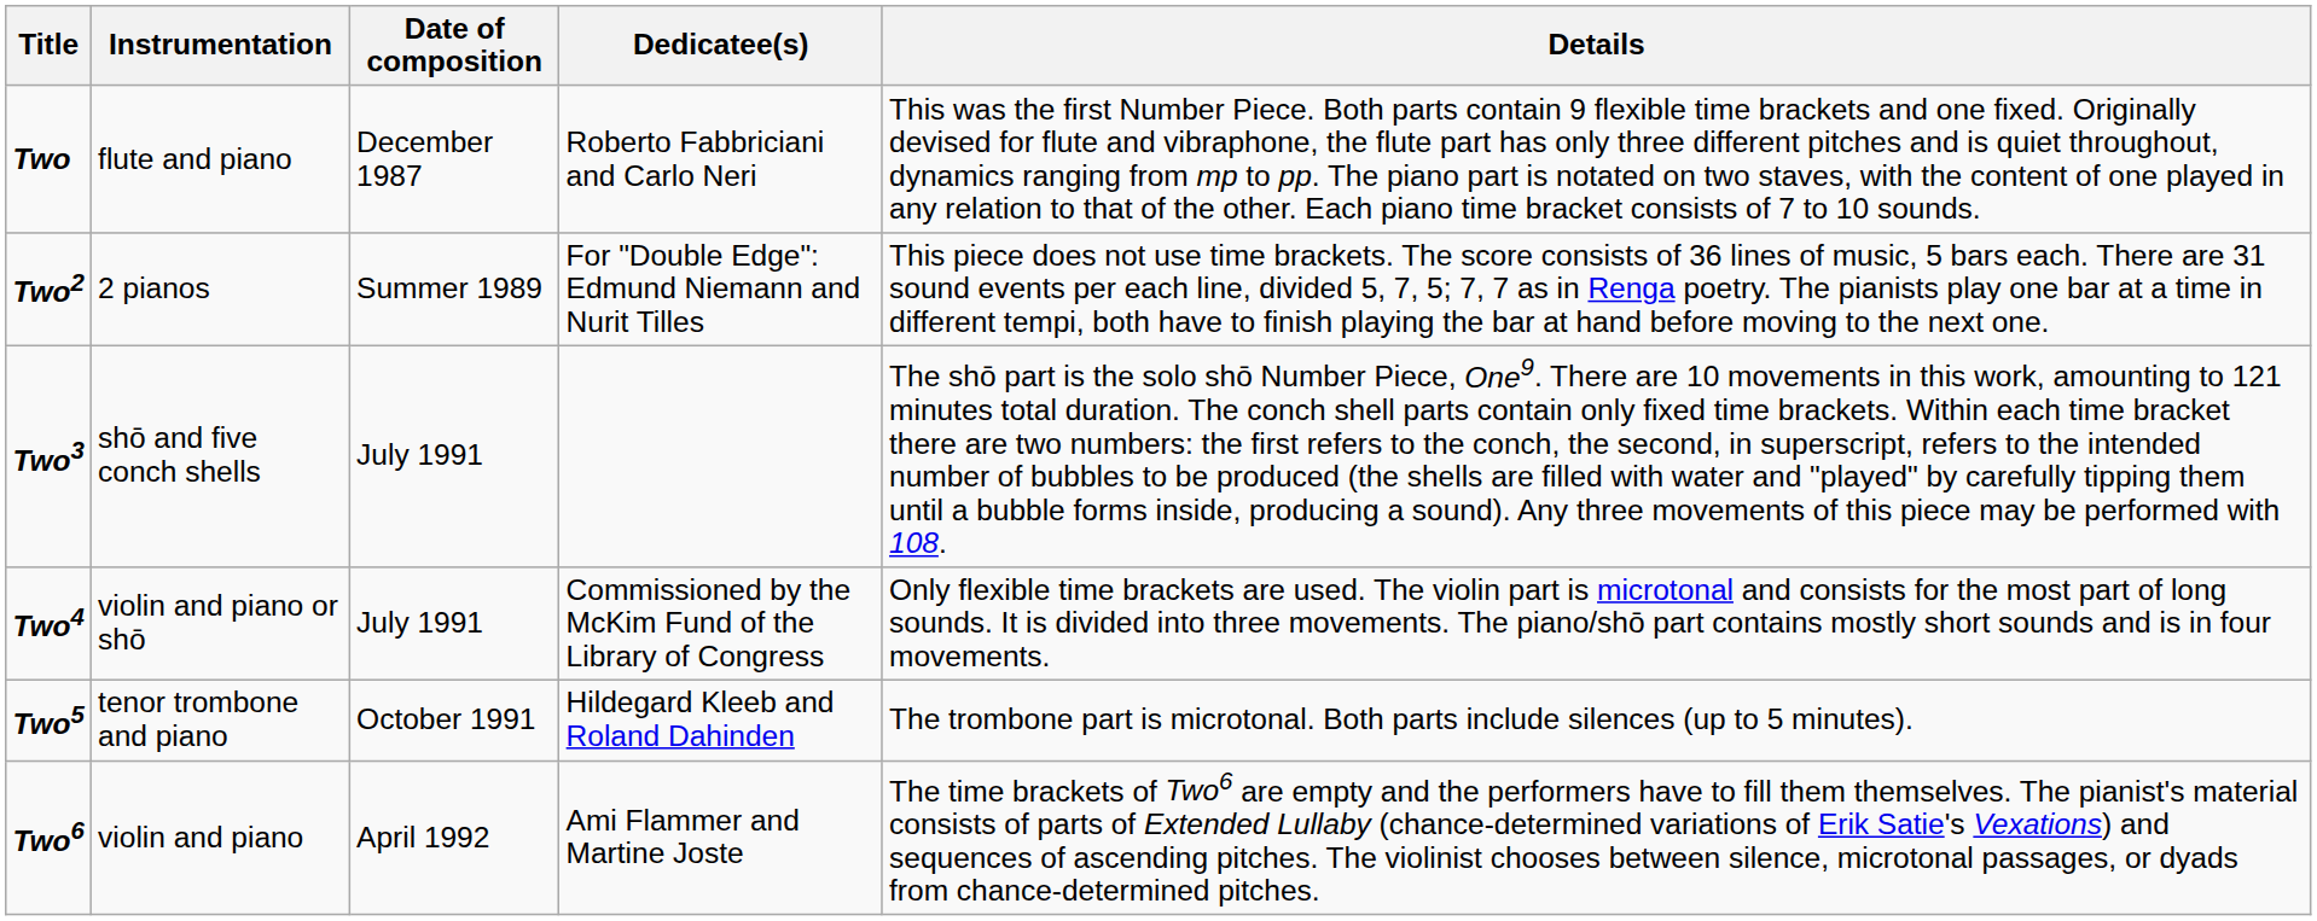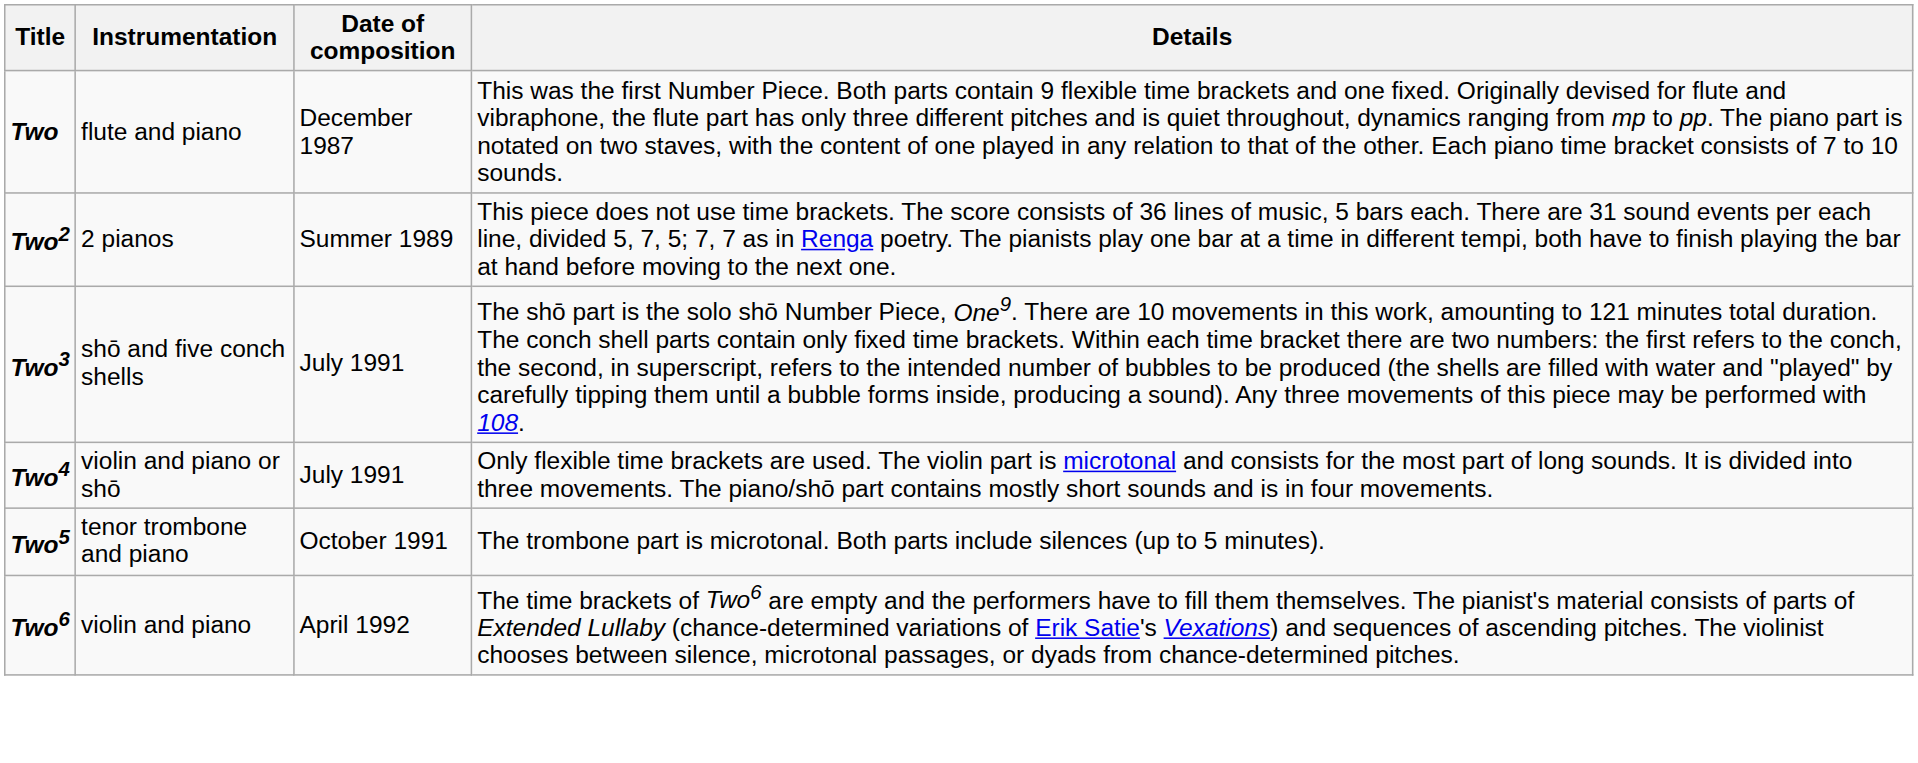 <table class="wikitable">
 <tr>
 <th>Title</th>
 <th>Instrumentation</th>
 <th>Date of composition</th>
-<th>Dedicatee(s)</th>
 <th>Details</th>
 </tr>
 <tr>
 <td><strong><em>Two</em></strong></td>
 <td>flute and piano</td>
 <td>December 1987</td>
-<td>Roberto Fabbriciani and Carlo Neri</td>
 <td>This was the first Number Piece. Both parts contain 9 flexible time brackets and one fixed. Originally devised for flute and vibraphone, the flute part has only three different pitches and is quiet throughout, dynamics ranging from <em>mp</em> to <em>pp</em>. The piano part is notated on two staves, with the content of one played in any relation to that of the other. Each piano time bracket consists of 7 to 10 sounds.</td>
 </tr>
 <tr>
 <td><strong><em>Two<sup>2</sup></em></strong></td>
 <td>2 pianos</td>
 <td>Summer 1989</td>
-<td>For "Double Edge": Edmund Niemann and Nurit Tilles</td>
 <td>This piece does not use time brackets. The score consists of 36 lines of music, 5 bars each. There are 31 sound events per each line, divided 5, 7, 5; 7, 7 as in <a href='#'>Renga</a> poetry. The pianists play one bar at a time in different tempi, both have to finish playing the bar at hand before moving to the next one.</td>
 </tr>
 <tr>
 <td><strong><em>Two<sup>3</sup></em></strong></td>
 <td>shō and five conch shells</td>
 <td>July 1991</td>
-<td> </td>
 <td>The shō part is the solo shō Number Piece, <em>One<sup>9</sup></em>. There are 10 movements in this work, amounting to 121 minutes total duration. The conch shell parts contain only fixed time brackets. Within each time bracket there are two numbers: the first refers to the conch, the second, in superscript, refers to the intended number of bubbles to be produced (the shells are filled with water and "played" by carefully tipping them until a bubble forms inside, producing a sound). Any three movements of this piece may be performed with <em><a href='#'>108</a></em>.</td>
 </tr>
 <tr>
 <td><strong><em>Two<sup>4</sup></em></strong></td>
 <td>violin and piano or shō</td>
 <td>July 1991</td>
-<td>Commissioned by the McKim Fund of the Library of Congress</td>
 <td>Only flexible time brackets are used. The violin part is <a href='#'>microtonal</a> and consists for the most part of long sounds. It is divided into three movements. The piano/shō part contains mostly short sounds and is in four movements.</td>
 </tr>
 <tr>
 <td><strong><em>Two<sup>5</sup></em></strong></td>
 <td>tenor trombone and piano</td>
 <td>October 1991</td>
-<td>Hildegard Kleeb and <a href='#'>Roland Dahinden</a></td>
 <td>The trombone part is microtonal. Both parts include silences (up to 5 minutes).</td>
 </tr>
 <tr>
 <td><strong><em>Two<sup>6</sup></em></strong></td>
 <td>violin and piano</td>
 <td>April 1992</td>
-<td>Ami Flammer and Martine Joste</td>
 <td>The time brackets of <em>Two<sup>6</sup></em> are empty and the performers have to fill them themselves. The pianist's material consists of parts of <em>Extended Lullaby</em> (chance-determined variations of <a href='#'>Erik Satie</a>'s <em><a href='#'>Vexations</a></em>) and sequences of ascending pitches. The violinist chooses between silence, microtonal passages, or dyads from chance-determined pitches.</td>
 </tr>
 </table>
